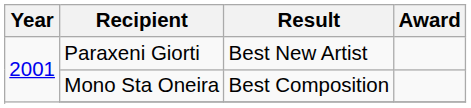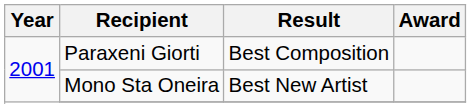 <table class="wikitable">
 <tr>
 <th>Year</th>
 <th>Recipient</th>
 <th>Result</th>
 <th>Award</th>
 </tr>
 <tr>
 <td rowspan="3"><a href='#'>2001</a></td>
 <td>Paraxeni Giorti</td>
-<td>Best New Artist</td>
+<td>Best Composition</td>
 <td></td>
 </tr>
 <tr>
 <td>Mono Sta Oneira</td>
-<td>Best Composition</td>
+<td>Best New Artist</td>
 <td></td>
 </tr>
 <tr>
 </tr>
 </table>
